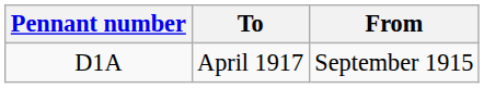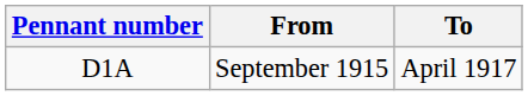 <table class="wikitable" style="text-align:center">
 <tr>
 <th><a href='#'>Pennant number</a></th>
+<th>From</th>
 <th>To</th>
-<th>From</th>
 </tr>
 <tr>
 <td>D1A</td>
+<td>September 1915</td>
 <td>April 1917</td>
-<td>September 1915</td>
 </tr>
 </table>
